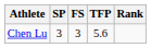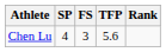 <table class="wikitable" border="1" style="font-size:90%">
 <tr>
 <th>Athlete</th>
 <th>SP</th>
 <th>FS</th>
 <th>TFP</th>
 <th>Rank</th>
 </tr>
 <tr align=center>
 <td align=left><a href='#'>Chen Lu</a></td>
-<td>3</td>
+<td>4</td>
 <td>3</td>
 <td>5.6</td>
 <td></td>
 </tr>
 </table>
